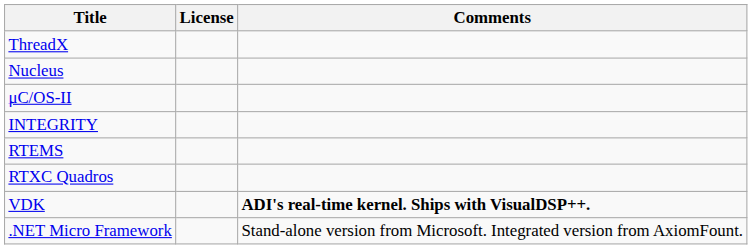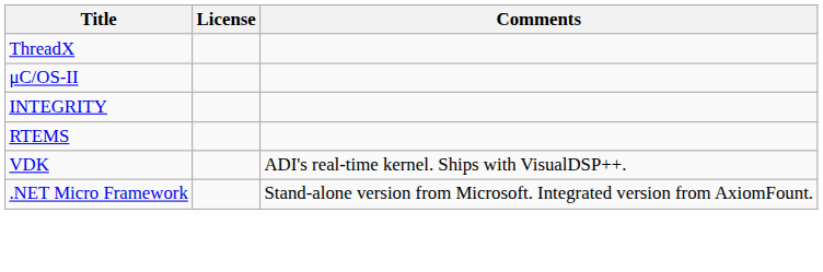 <table class="wikitable">
 <tr>
 <th>Title</th>
 <th>License</th>
 <th>Comments</th>
 </tr>
 <tr>
 <td><a href='#'>ThreadX</a></td>
-<td></td>
-<td></td>
-</tr>
-<tr>
-<td><a href='#'>Nucleus</a></td>
 <td></td>
 <td></td>
 </tr>
 <tr>
 <td><a href='#'>μC/OS-II</a></td>
 <td></td>
 <td></td>
 </tr>
 <tr>
 <td><a href='#'>INTEGRITY</a></td>
 <td></td>
 <td></td>
 </tr>
 <tr>
 <td><a href='#'>RTEMS</a></td>
 <td></td>
 <td></td>
 </tr>
 <tr>
-<td><a href='#'>RTXC Quadros</a></td>
-<td></td>
-<td></td>
-</tr>
-<tr>
 <td><a href='#'>VDK</a></td>
 <td></td>
-<td><strong>ADI's real-time kernel.  Ships with VisualDSP++.</strong></td>
+<td>ADI's real-time kernel.  Ships with VisualDSP++.</td>
 </tr>
 <tr>
 <td><a href='#'>.NET Micro Framework</a></td>
 <td></td>
 <td>Stand-alone version from Microsoft. Integrated version from AxiomFount.</td>
 </tr>
 </table>
